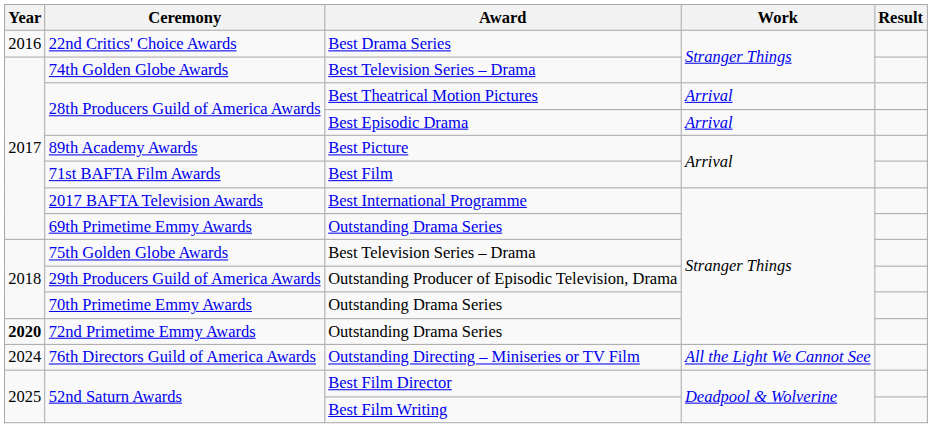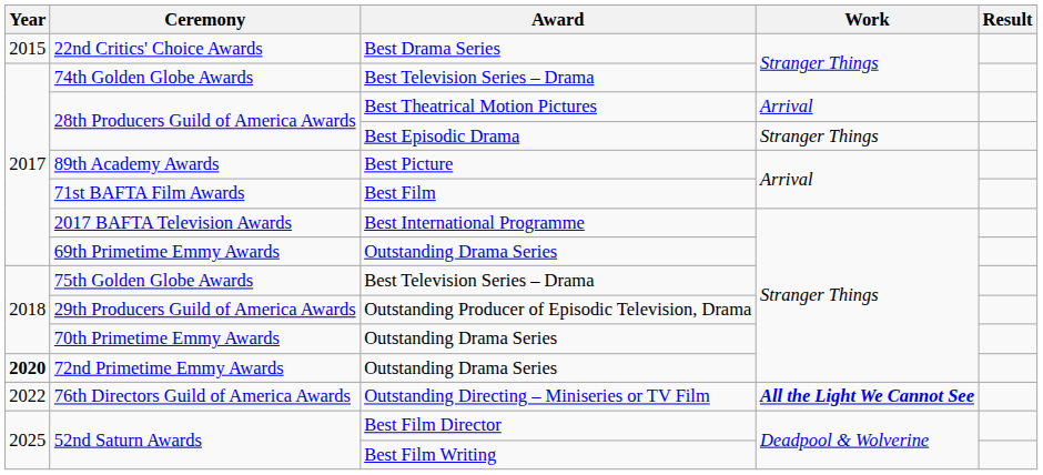 <table class="wikitable">
 <tr>
 <th>Year</th>
 <th>Ceremony</th>
 <th>Award</th>
 <th>Work</th>
 <th>Result</th>
 </tr>
 <tr>
-<td>2016</td>
+<td>2015</td>
 <td><a href='#'>22nd Critics' Choice Awards</a></td>
 <td><a href='#'>Best Drama Series</a></td>
 <td rowspan="2"><em><a href='#'>Stranger Things</a></em></td>
 <td></td>
 </tr>
 <tr>
 <td rowspan="7">2017</td>
 <td><a href='#'>74th Golden Globe Awards</a></td>
 <td><a href='#'>Best Television Series – Drama</a></td>
 <td></td>
 </tr>
 <tr>
 <td rowspan="2"><a href='#'>28th Producers Guild of America Awards</a></td>
 <td><a href='#'>Best Theatrical Motion Pictures</a></td>
 <td><a href='#'><em>Arrival</em></a></td>
 <td></td>
 </tr>
 <tr>
 <td><a href='#'>Best Episodic Drama</a></td>
-<td><a href='#'><em>Arrival</em></a></td>
+<td><em>Stranger Things</em></td>
 <td></td>
 </tr>
 <tr>
 <td><a href='#'>89th Academy Awards</a></td>
 <td><a href='#'>Best Picture</a></td>
 <td rowspan="2"><em>Arrival</em></td>
 <td></td>
 </tr>
 <tr>
 <td><a href='#'>71st BAFTA Film Awards</a></td>
 <td><a href='#'>Best Film</a></td>
 <td></td>
 </tr>
 <tr>
 <td><a href='#'>2017 BAFTA Television Awards</a></td>
 <td><a href='#'>Best International Programme</a></td>
 <td rowspan="6"><em>Stranger Things</em></td>
 <td></td>
 </tr>
 <tr>
 <td><a href='#'>69th Primetime Emmy Awards</a></td>
 <td><a href='#'>Outstanding Drama Series</a></td>
 <td></td>
 </tr>
 <tr>
 <td rowspan="3">2018</td>
 <td><a href='#'>75th Golden Globe Awards</a></td>
 <td>Best Television Series – Drama</td>
 <td></td>
 </tr>
 <tr>
 <td><a href='#'>29th Producers Guild of America Awards</a></td>
 <td>Outstanding Producer of Episodic Television, Drama</td>
 <td></td>
 </tr>
 <tr>
 <td><a href='#'>70th Primetime Emmy Awards</a></td>
 <td>Outstanding Drama Series</td>
 <td></td>
 </tr>
 <tr>
 <td><strong>2020</strong></td>
 <td><a href='#'>72nd Primetime Emmy Awards</a></td>
 <td>Outstanding Drama Series</td>
 <td></td>
 </tr>
 <tr>
-<td>2024</td>
+<td>2022</td>
 <td><a href='#'>76th Directors Guild of America Awards</a></td>
 <td><a href='#'>Outstanding Directing – Miniseries or TV Film</a></td>
-<td><em><a href='#'>All the Light We Cannot See</a></em></td>
+<td><strong><em><a href='#'>All the Light We Cannot See</a></em></strong></td>
 <td></td>
 </tr>
 <tr>
 <td rowspan="2">2025</td>
 <td rowspan="2"><a href='#'>52nd Saturn Awards</a></td>
 <td><a href='#'>Best Film Director</a></td>
 <td rowspan="2"><em><a href='#'>Deadpool & Wolverine</a></em></td>
 <td></td>
 </tr>
 <tr>
 <td><a href='#'>Best Film Writing</a></td>
 <td></td>
 </tr>
 </table>
